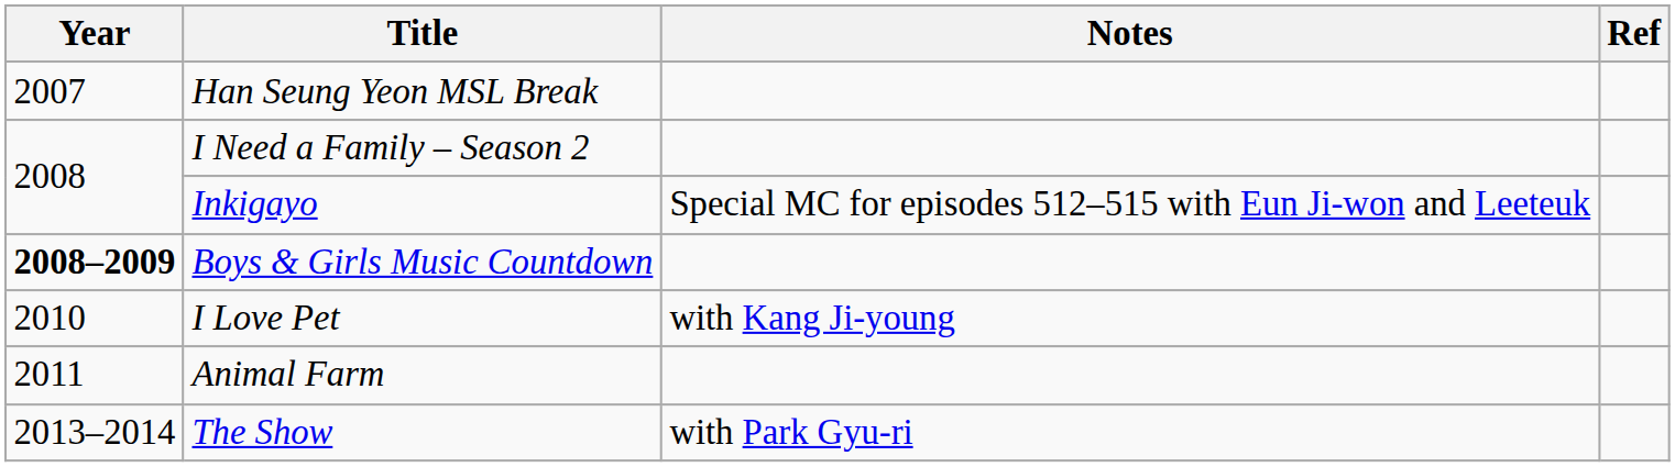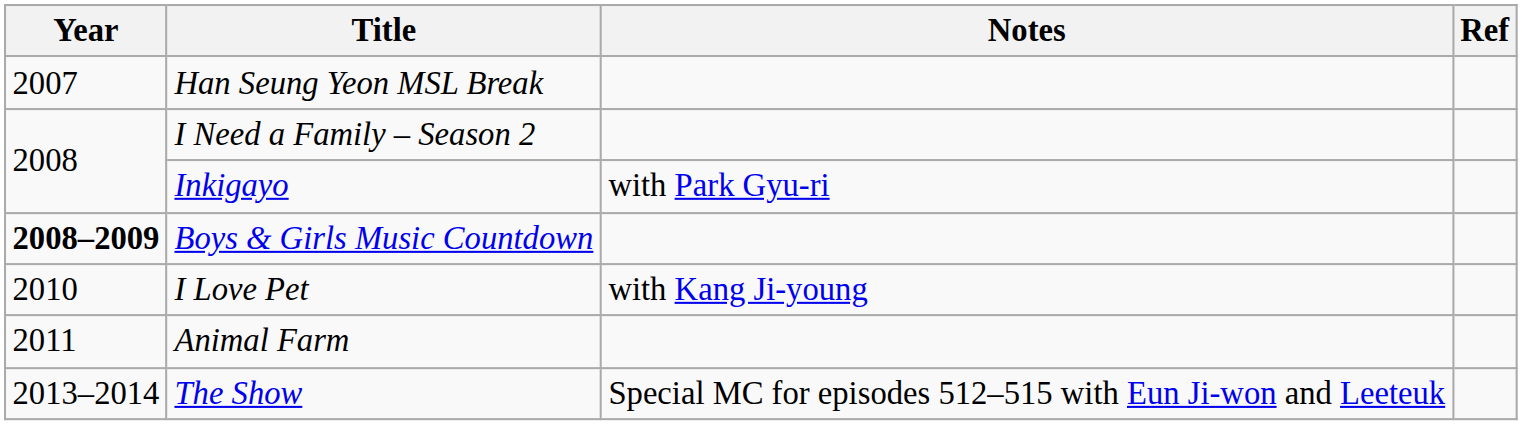 <table class="wikitable">
 <tr>
 <th>Year</th>
 <th>Title</th>
 <th>Notes</th>
 <th>Ref</th>
 </tr>
 <tr>
 <td>2007</td>
 <td><em>Han Seung Yeon MSL Break</em></td>
 <td></td>
 <td></td>
 </tr>
 <tr>
 <td rowspan="2">2008</td>
 <td><em> I Need a Family – Season 2</em></td>
 <td></td>
 <td></td>
 </tr>
 <tr>
 <td><em><a href='#'>Inkigayo</a></em></td>
-<td>Special MC for episodes 512–515 with <a href='#'>Eun Ji-won</a> and <a href='#'>Leeteuk</a></td>
+<td>with <a href='#'>Park Gyu-ri</a></td>
 <td style="text-align:center;"></td>
 </tr>
 <tr>
 <td><strong>2008–2009</strong></td>
 <td><em><a href='#'>Boys & Girls Music Countdown</a></em></td>
 <td></td>
 <td></td>
 </tr>
 <tr>
 <td>2010</td>
 <td><em>I Love Pet</em></td>
 <td>with <a href='#'>Kang Ji-young</a></td>
 <td></td>
 </tr>
 <tr>
 <td>2011</td>
 <td><em>Animal Farm</em></td>
 <td></td>
 <td></td>
 </tr>
 <tr>
 <td>2013–2014</td>
 <td><em><a href='#'>The Show</a></em></td>
-<td>with <a href='#'>Park Gyu-ri</a></td>
+<td>Special MC for episodes 512–515 with <a href='#'>Eun Ji-won</a> and <a href='#'>Leeteuk</a></td>
 <td></td>
 </tr>
 </table>
